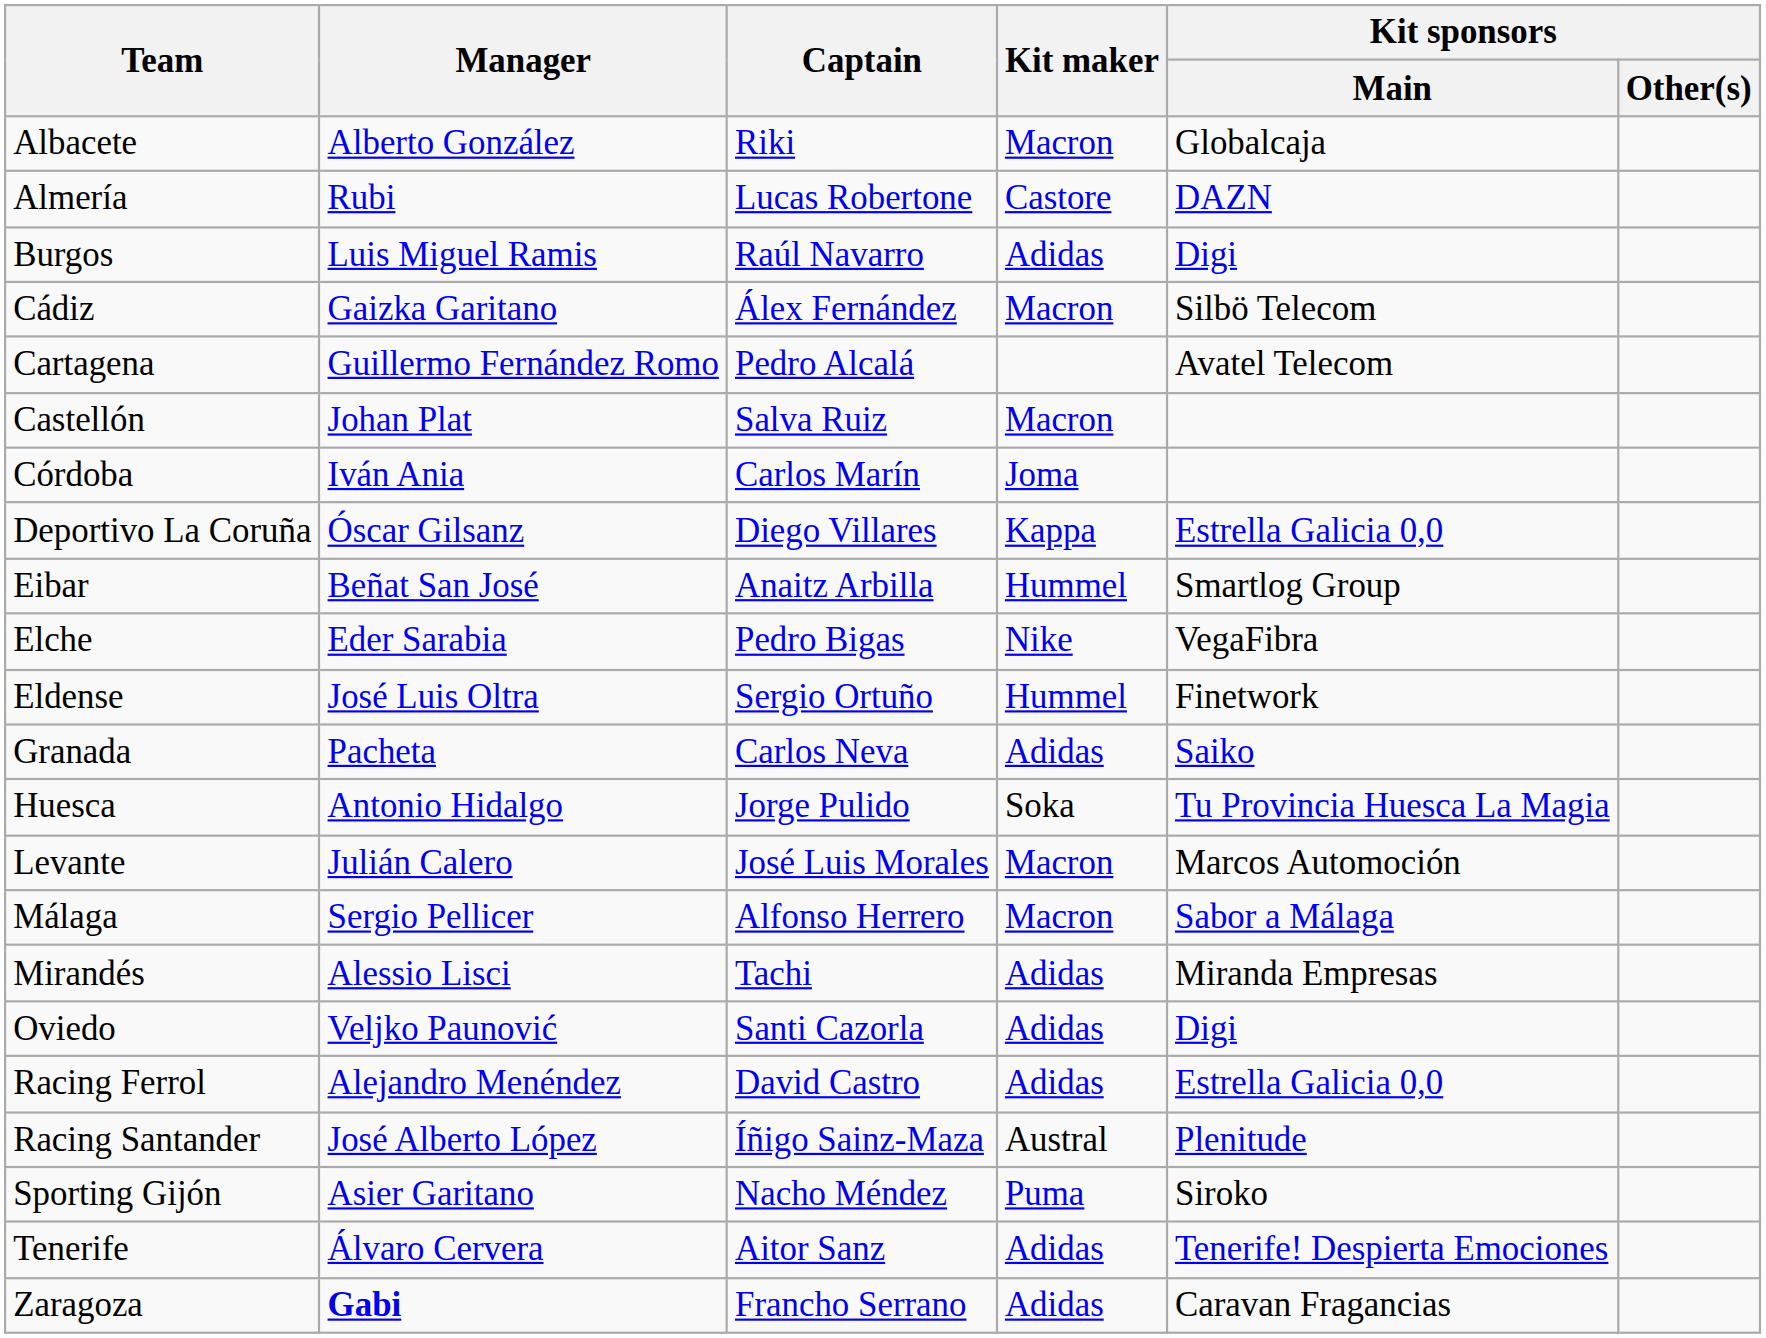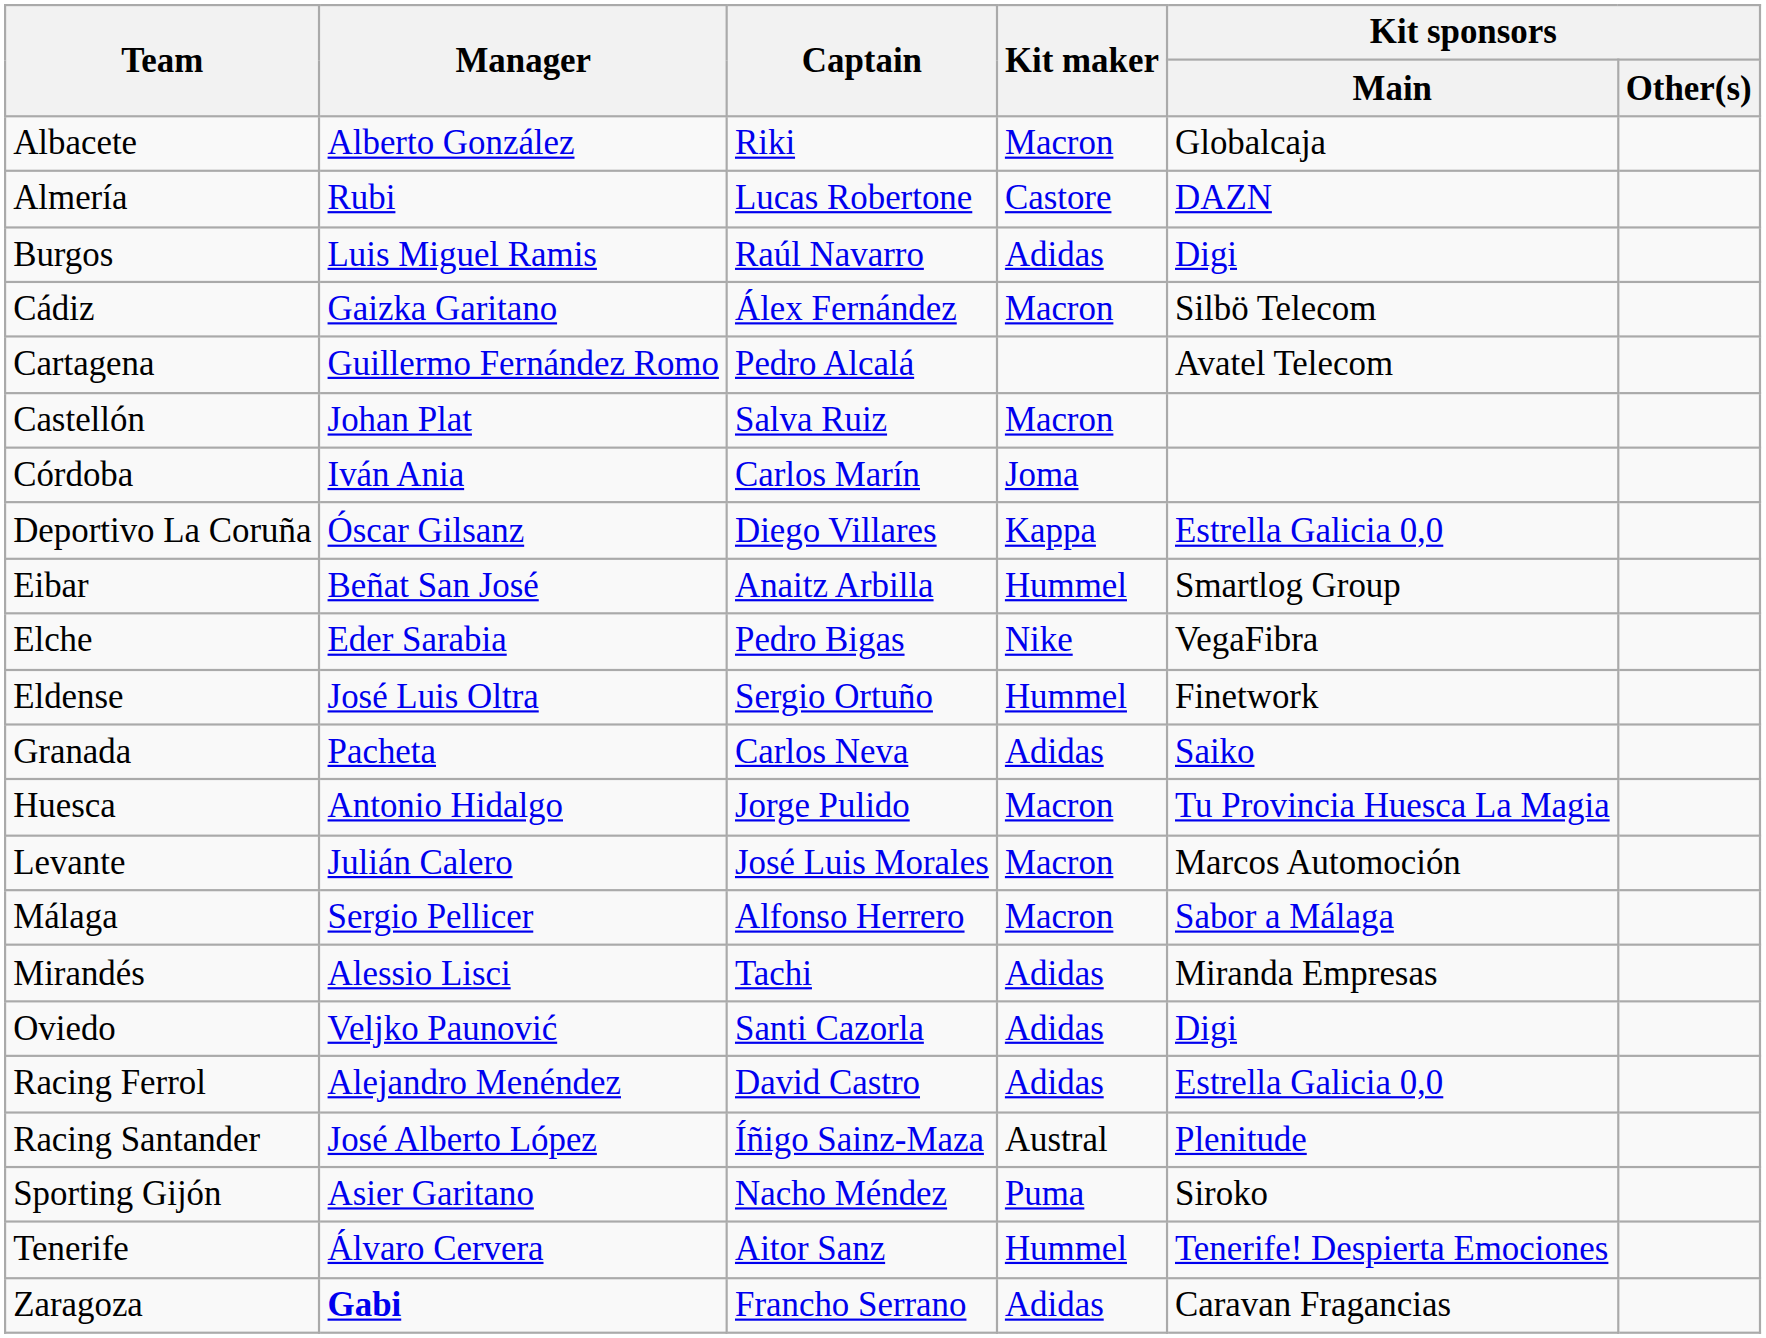 <table class="wikitable sortable">
 <tr>
 <th rowspan="2">Team</th>
 <th rowspan="2">Manager</th>
 <th rowspan="2">Captain</th>
 <th rowspan="2">Kit maker</th>
 <th colspan="2">Kit sponsors</th>
 </tr>
 <tr>
 <th>Main</th>
 <th>Other(s)</th>
 </tr>
 <tr>
 <td>Albacete</td>
 <td> <a href='#'>Alberto González</a></td>
 <td> <a href='#'>Riki</a></td>
 <td><a href='#'>Macron</a></td>
 <td>Globalcaja</td>
 <td></td>
 </tr>
 <tr>
 <td>Almería</td>
 <td> <a href='#'>Rubi</a></td>
 <td> <a href='#'>Lucas Robertone</a></td>
 <td><a href='#'>Castore</a></td>
 <td><a href='#'>DAZN</a></td>
 <td></td>
 </tr>
 <tr>
 <td>Burgos</td>
 <td> <a href='#'>Luis Miguel Ramis</a></td>
 <td> <a href='#'>Raúl Navarro</a></td>
 <td><a href='#'>Adidas</a></td>
 <td><a href='#'>Digi</a></td>
 <td></td>
 </tr>
 <tr>
 <td>Cádiz</td>
 <td> <a href='#'>Gaizka Garitano</a></td>
 <td> <a href='#'>Álex Fernández</a></td>
 <td><a href='#'>Macron</a></td>
 <td>Silbö Telecom</td>
 <td></td>
 </tr>
 <tr>
 <td>Cartagena</td>
 <td> <a href='#'>Guillermo Fernández Romo</a></td>
 <td> <a href='#'>Pedro Alcalá</a></td>
 <td></td>
 <td>Avatel Telecom</td>
 <td></td>
 </tr>
 <tr>
 <td>Castellón</td>
 <td> <a href='#'>Johan Plat</a></td>
 <td> <a href='#'>Salva Ruiz</a></td>
 <td><a href='#'>Macron</a></td>
 <td></td>
 <td></td>
 </tr>
 <tr>
 <td>Córdoba</td>
 <td> <a href='#'>Iván Ania</a></td>
 <td> <a href='#'>Carlos Marín</a></td>
 <td><a href='#'>Joma</a></td>
 <td></td>
 <td></td>
 </tr>
 <tr>
 <td>Deportivo La Coruña</td>
 <td> <a href='#'>Óscar Gilsanz</a></td>
 <td> <a href='#'>Diego Villares</a></td>
 <td><a href='#'>Kappa</a></td>
 <td><a href='#'>Estrella Galicia 0,0</a></td>
 <td></td>
 </tr>
 <tr>
 <td>Eibar</td>
 <td> <a href='#'>Beñat San José</a></td>
 <td> <a href='#'>Anaitz Arbilla</a></td>
 <td><a href='#'>Hummel</a></td>
 <td>Smartlog Group</td>
 <td></td>
 </tr>
 <tr>
 <td>Elche</td>
 <td> <a href='#'>Eder Sarabia</a></td>
 <td> <a href='#'>Pedro Bigas</a></td>
 <td><a href='#'>Nike</a></td>
 <td>VegaFibra</td>
 <td></td>
 </tr>
 <tr>
 <td>Eldense</td>
 <td> <a href='#'>José Luis Oltra</a></td>
 <td> <a href='#'>Sergio Ortuño</a></td>
 <td><a href='#'>Hummel</a></td>
 <td>Finetwork</td>
 <td></td>
 </tr>
 <tr>
 <td>Granada</td>
 <td> <a href='#'>Pacheta</a></td>
 <td> <a href='#'>Carlos Neva</a></td>
 <td><a href='#'>Adidas</a></td>
 <td><a href='#'>Saiko</a></td>
 <td></td>
 </tr>
 <tr>
 <td>Huesca</td>
 <td> <a href='#'>Antonio Hidalgo</a></td>
 <td> <a href='#'>Jorge Pulido</a></td>
-<td>Soka</td>
+<td><a href='#'>Macron</a></td>
 <td><a href='#'>Tu Provincia Huesca La Magia</a></td>
 <td></td>
 </tr>
 <tr>
 <td>Levante</td>
 <td> <a href='#'>Julián Calero</a></td>
 <td> <a href='#'>José Luis Morales</a></td>
 <td><a href='#'>Macron</a></td>
 <td>Marcos Automoción</td>
 <td></td>
 </tr>
 <tr>
 <td>Málaga</td>
 <td> <a href='#'>Sergio Pellicer</a></td>
 <td> <a href='#'>Alfonso Herrero</a></td>
 <td><a href='#'>Macron</a></td>
 <td><a href='#'>Sabor a Málaga</a></td>
 <td></td>
 </tr>
 <tr>
 <td>Mirandés</td>
 <td> <a href='#'>Alessio Lisci</a></td>
 <td> <a href='#'>Tachi</a></td>
 <td><a href='#'>Adidas</a></td>
 <td>Miranda Empresas</td>
 <td></td>
 </tr>
 <tr>
 <td>Oviedo</td>
 <td> <a href='#'>Veljko Paunović</a></td>
 <td> <a href='#'>Santi Cazorla</a></td>
 <td><a href='#'>Adidas</a></td>
 <td><a href='#'>Digi</a></td>
 <td></td>
 </tr>
 <tr>
 <td>Racing Ferrol</td>
 <td> <a href='#'>Alejandro Menéndez</a></td>
 <td> <a href='#'>David Castro</a></td>
 <td><a href='#'>Adidas</a></td>
 <td><a href='#'>Estrella Galicia 0,0</a></td>
 <td></td>
 </tr>
 <tr>
 <td>Racing Santander</td>
 <td> <a href='#'>José Alberto López</a></td>
 <td> <a href='#'>Íñigo Sainz-Maza</a></td>
 <td>Austral</td>
 <td><a href='#'>Plenitude</a></td>
 <td></td>
 </tr>
 <tr>
 <td>Sporting Gijón</td>
 <td> <a href='#'>Asier Garitano</a></td>
 <td> <a href='#'>Nacho Méndez</a></td>
 <td><a href='#'>Puma</a></td>
 <td>Siroko</td>
 <td></td>
 </tr>
 <tr>
 <td>Tenerife</td>
 <td> <a href='#'>Álvaro Cervera</a></td>
 <td> <a href='#'>Aitor Sanz</a></td>
-<td><a href='#'>Adidas</a></td>
+<td><a href='#'>Hummel</a></td>
 <td><a href='#'>Tenerife! Despierta Emociones</a></td>
 <td></td>
 </tr>
 <tr>
 <td>Zaragoza</td>
 <td><strong> <a href='#'>Gabi</a></strong></td>
 <td> <a href='#'>Francho Serrano</a></td>
 <td><a href='#'>Adidas</a></td>
 <td>Caravan Fragancias</td>
 <td></td>
 </tr>
 </table>
